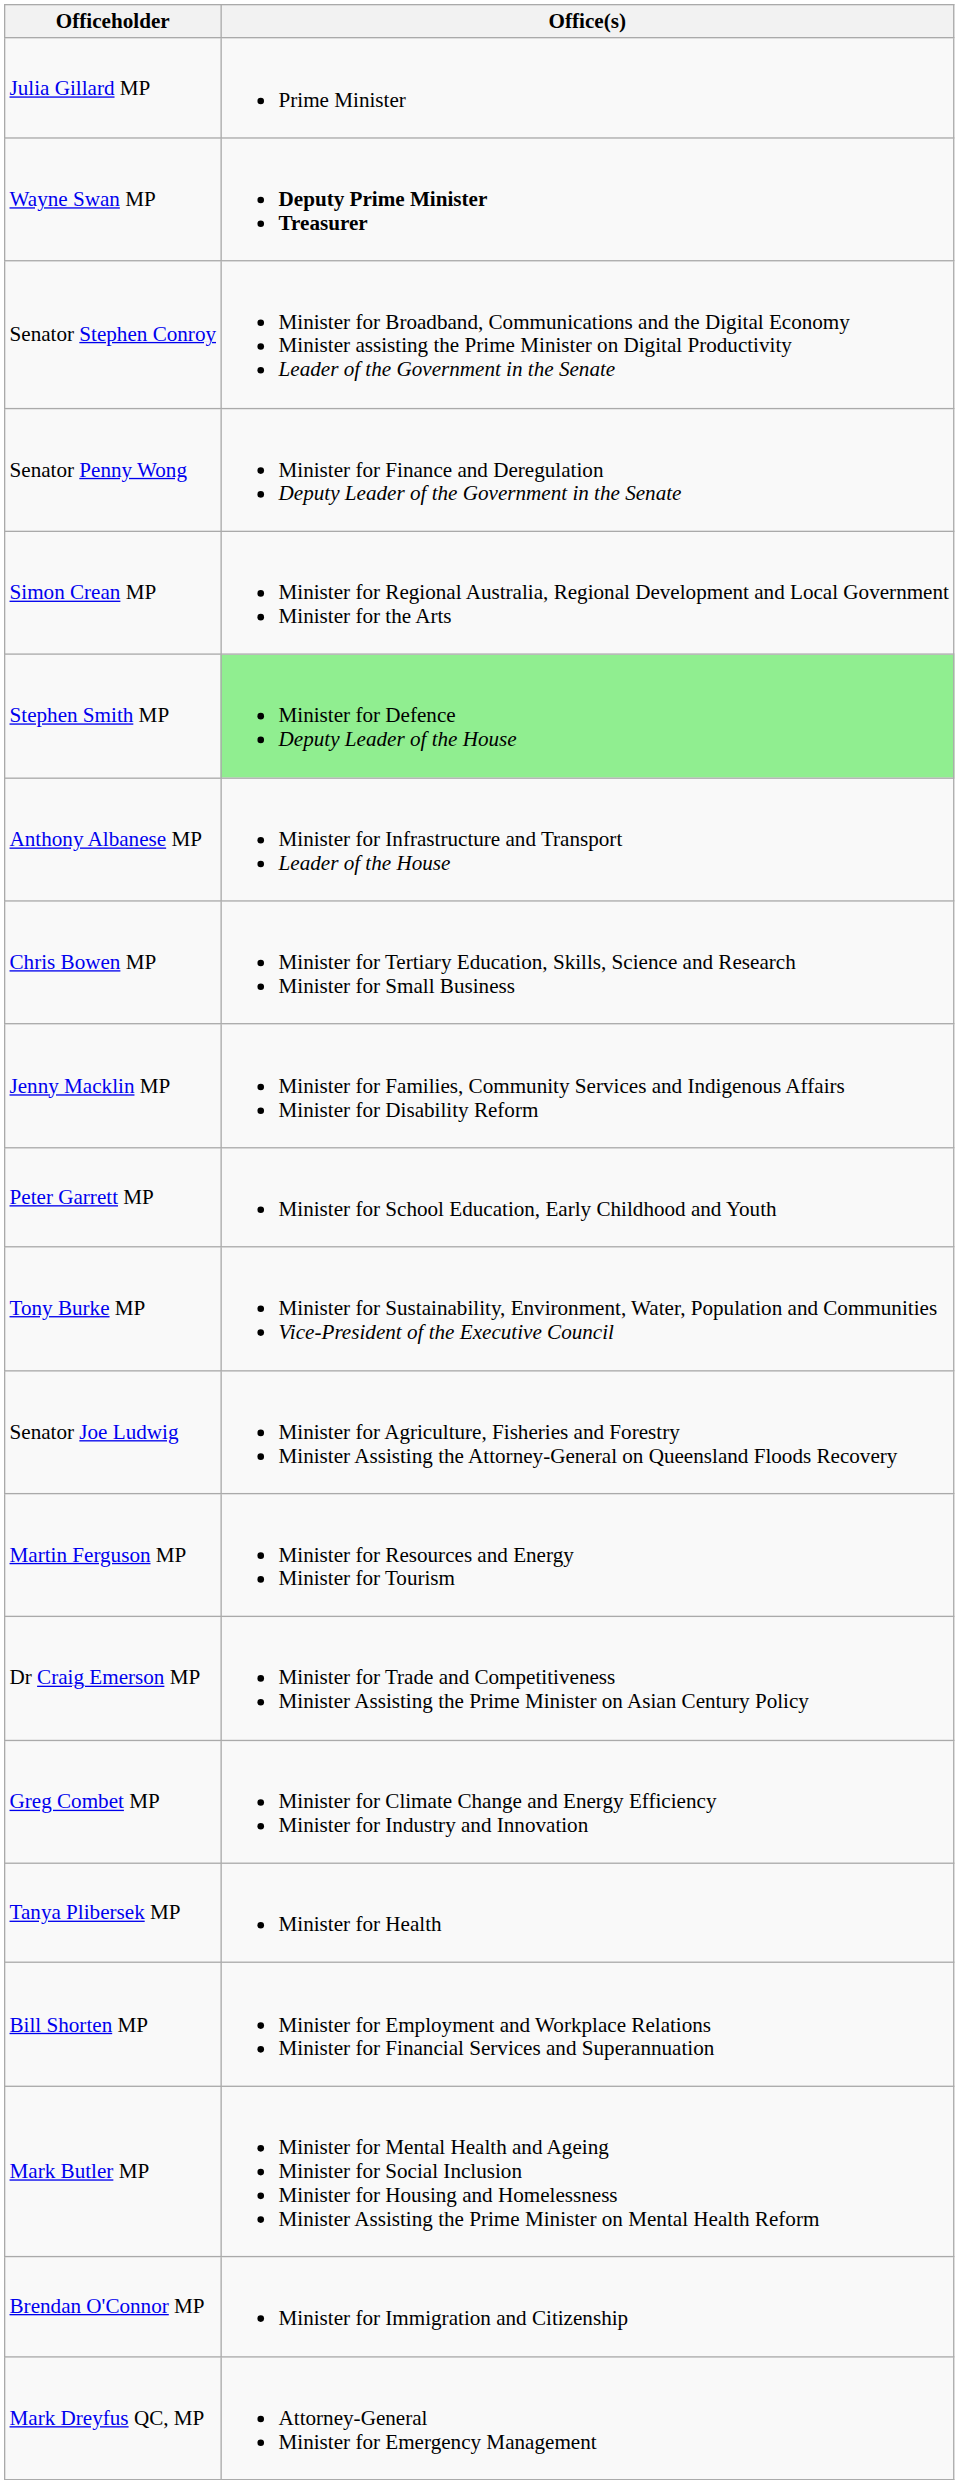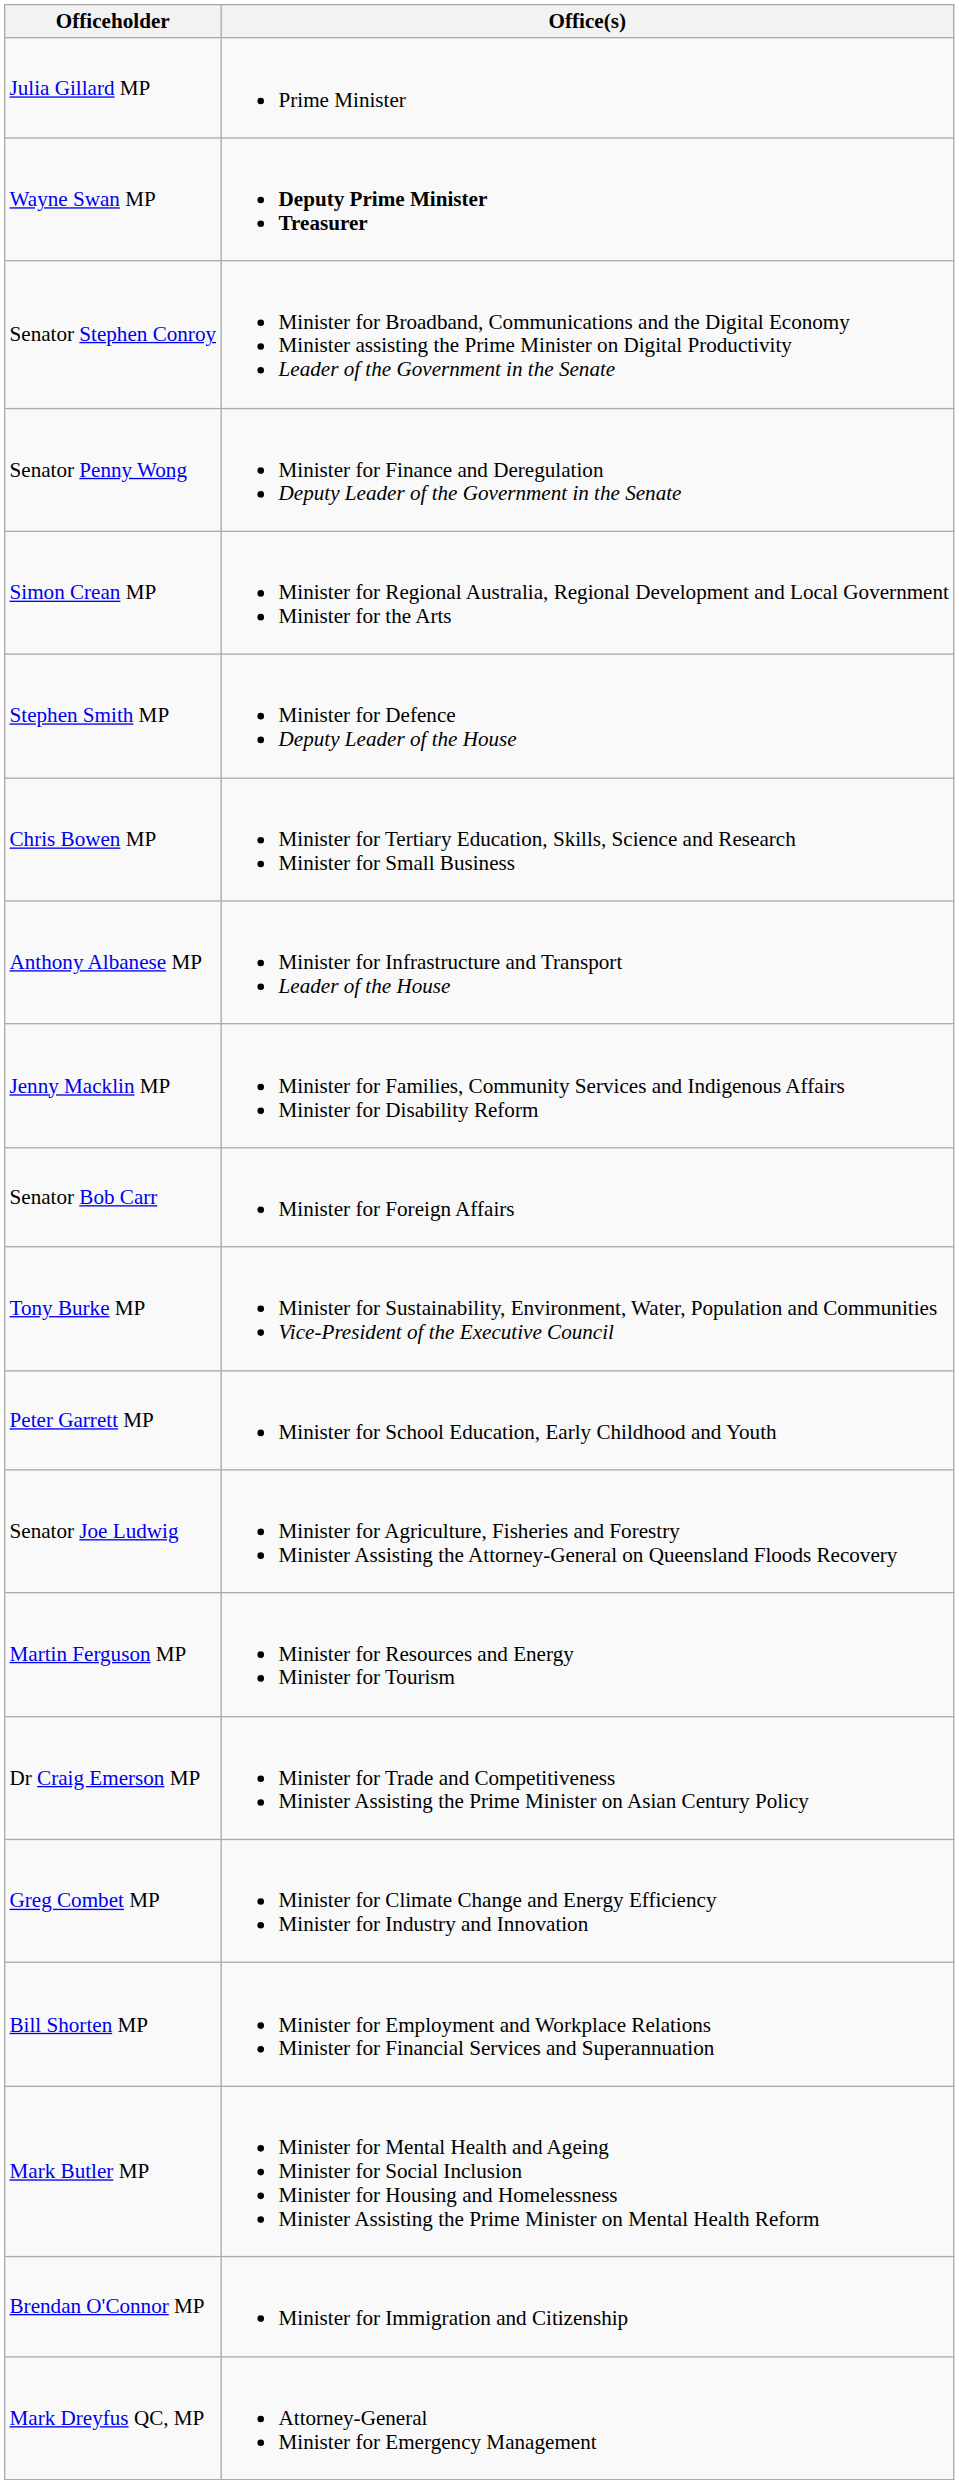 <table class="wikitable">
 <tr>
 <th>Officeholder</th>
 <th>Office(s)</th>
 </tr>
 <tr>
 <td><a href='#'>Julia Gillard</a> MP</td>
 <td><br><ul><li>Prime Minister</li></ul></td>
 </tr>
 <tr>
 <td><a href='#'>Wayne Swan</a> MP</td>
 <td><strong><br><ul><li>Deputy Prime Minister</li><li>Treasurer</li></ul></strong></td>
 </tr>
 <tr>
 <td>Senator <a href='#'>Stephen Conroy</a></td>
 <td><br><ul><li>Minister for Broadband, Communications and the Digital Economy</li><li>Minister assisting the Prime Minister on Digital Productivity</li><li><em>Leader of the Government in the Senate</em></li></ul></td>
 </tr>
 <tr>
 <td>Senator <a href='#'>Penny Wong</a></td>
 <td><br><ul><li>Minister for Finance and Deregulation</li><li><em>Deputy Leader of the Government in the Senate</em></li></ul></td>
 </tr>
 <tr>
 <td><a href='#'>Simon Crean</a> MP</td>
 <td><br><ul><li>Minister for Regional Australia, Regional Development and Local Government</li><li>Minister for the Arts</li></ul></td>
 </tr>
 <tr>
 <td><a href='#'>Stephen Smith</a> MP</td>
-<td style="background: lightgreen;"><br><ul><li>Minister for Defence</li><li><em>Deputy Leader of the House</em></li></ul></td>
+<td><br><ul><li>Minister for Defence</li><li><em>Deputy Leader of the House</em></li></ul></td>
+</tr>
+<tr>
+<td><a href='#'>Chris Bowen</a> MP</td>
+<td><br><ul><li>Minister for Tertiary Education, Skills, Science and Research</li><li>Minister for Small Business</li></ul></td>
 </tr>
 <tr>
 <td><a href='#'>Anthony Albanese</a> MP</td>
 <td><br><ul><li>Minister for Infrastructure and Transport</li><li><em>Leader of the House</em></li></ul></td>
 </tr>
 <tr>
-<td><a href='#'>Chris Bowen</a> MP</td>
-<td><br><ul><li>Minister for Tertiary Education, Skills, Science and Research</li><li>Minister for Small Business</li></ul></td>
-</tr>
-<tr>
 <td><a href='#'>Jenny Macklin</a> MP</td>
 <td><br><ul><li>Minister for Families, Community Services and Indigenous Affairs</li><li>Minister for Disability Reform</li></ul></td>
 </tr>
 <tr>
-<td><a href='#'>Peter Garrett</a> MP</td>
-<td><br><ul><li>Minister for School Education, Early Childhood and Youth</li></ul></td>
+<td>Senator <a href='#'>Bob Carr</a></td>
+<td><br><ul><li>Minister for Foreign Affairs</li></ul></td>
 </tr>
 <tr>
 <td><a href='#'>Tony Burke</a> MP</td>
 <td><br><ul><li>Minister for Sustainability, Environment, Water, Population and Communities</li><li><em>Vice-President of the Executive Council</em></li></ul></td>
+</tr>
+<tr>
+<td><a href='#'>Peter Garrett</a> MP</td>
+<td><br><ul><li>Minister for School Education, Early Childhood and Youth</li></ul></td>
 </tr>
 <tr>
 <td>Senator <a href='#'>Joe Ludwig</a></td>
 <td><br><ul><li>Minister for Agriculture, Fisheries and Forestry</li><li>Minister Assisting the Attorney-General on Queensland Floods Recovery</li></ul></td>
 </tr>
 <tr>
 <td><a href='#'>Martin Ferguson</a> MP</td>
 <td><br><ul><li>Minister for Resources and Energy</li><li>Minister for Tourism</li></ul></td>
 </tr>
 <tr>
 <td>Dr <a href='#'>Craig Emerson</a> MP</td>
 <td><br><ul><li>Minister for Trade and Competitiveness</li><li>Minister Assisting the Prime Minister on Asian Century Policy</li></ul></td>
 </tr>
 <tr>
 <td><a href='#'>Greg Combet</a> MP</td>
 <td><br><ul><li>Minister for Climate Change and Energy Efficiency</li><li>Minister for Industry and Innovation</li></ul></td>
 </tr>
 <tr>
-<td><a href='#'>Tanya Plibersek</a> MP</td>
-<td><br><ul><li>Minister for Health</li></ul></td>
-</tr>
-<tr>
 <td><a href='#'>Bill Shorten</a> MP</td>
 <td><br><ul><li>Minister for Employment and Workplace Relations</li><li>Minister for Financial Services and Superannuation</li></ul></td>
 </tr>
 <tr>
 <td><a href='#'>Mark Butler</a> MP</td>
 <td><br><ul><li>Minister for Mental Health and Ageing</li><li>Minister for Social Inclusion</li><li>Minister for Housing and Homelessness</li><li>Minister Assisting the Prime Minister on Mental Health Reform</li></ul></td>
 </tr>
 <tr>
 <td><a href='#'>Brendan O'Connor</a> MP</td>
 <td><br><ul><li>Minister for Immigration and Citizenship</li></ul></td>
 </tr>
 <tr>
 <td><a href='#'>Mark Dreyfus</a> QC, MP</td>
 <td><br><ul><li>Attorney-General</li><li>Minister for Emergency Management</li></ul></td>
 </tr>
 </table>
